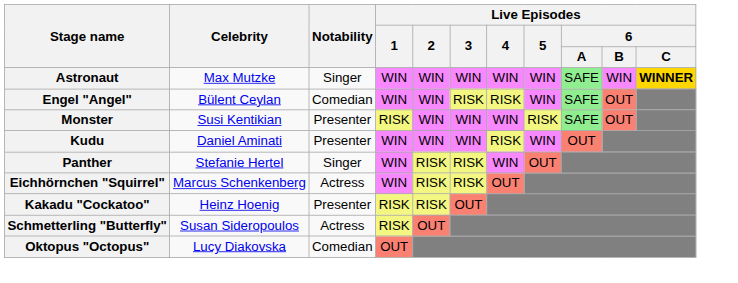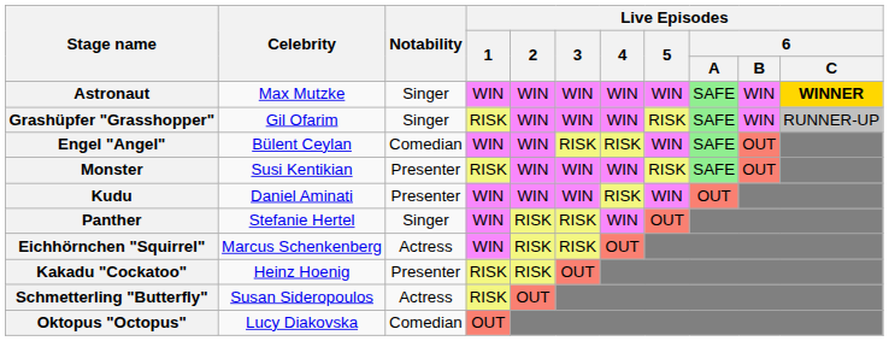 <table class="wikitable" style="text-align:center; ">
 <tr>
 <th rowspan="3">Stage name</th>
 <th rowspan="3">Celebrity</th>
 <th rowspan="3">Notability</th>
 <th colspan="8">Live Episodes</th>
 </tr>
 <tr>
 <th rowspan="2">1</th>
 <th rowspan="2">2</th>
 <th rowspan="2">3</th>
 <th rowspan="2">4</th>
 <th rowspan="2">5</th>
 <th colspan="3">6</th>
 </tr>
 <tr>
 <th>A</th>
 <th>B</th>
 <th>C</th>
 </tr>
 <tr>
 <th>Astronaut</th>
 <td><a href='#'>Max Mutzke</a></td>
 <td>Singer</td>
 <td bgcolor="#F888FD">WIN</td>
 <td bgcolor="#F888FD">WIN</td>
 <td bgcolor="#F888FD">WIN</td>
 <td bgcolor="#F888FD">WIN</td>
 <td bgcolor="#F888FD">WIN</td>
 <td bgcolor=lightgreen>SAFE</td>
 <td bgcolor="#F888FD">WIN</td>
 <td bgcolor=gold><strong>WINNER</strong></td>
+</tr>
+<tr>
+<th>Grashüpfer "Grasshopper"</th>
+<td><a href='#'>Gil Ofarim</a></td>
+<td>Singer</td>
+<td bgcolor="#F3F781">RISK</td>
+<td bgcolor="#F888FD">WIN</td>
+<td bgcolor="#F888FD">WIN</td>
+<td bgcolor="#F888FD">WIN</td>
+<td bgcolor="#F3F781">RISK</td>
+<td bgcolor=lightgreen>SAFE</td>
+<td bgcolor="#F888FD">WIN</td>
+<td bgcolor=silver>RUNNER-UP</td>
 </tr>
 <tr>
 <th>Engel "Angel"</th>
 <td><a href='#'>Bülent Ceylan</a></td>
 <td>Comedian</td>
 <td bgcolor="#F888FD">WIN</td>
 <td bgcolor="#F888FD">WIN</td>
 <td bgcolor="#F3F781">RISK</td>
 <td bgcolor="#F3F781">RISK</td>
 <td bgcolor="#F888FD">WIN</td>
 <td bgcolor=lightgreen>SAFE</td>
 <td bgcolor=salmon>OUT</td>
 <td bgcolor=grey></td>
 </tr>
 <tr>
 <th>Monster</th>
 <td><a href='#'>Susi Kentikian</a></td>
 <td>Presenter</td>
 <td bgcolor="#F3F781">RISK</td>
 <td bgcolor="#F888FD">WIN</td>
 <td bgcolor="#F888FD">WIN</td>
 <td bgcolor="#F888FD">WIN</td>
 <td bgcolor="#F3F781">RISK</td>
 <td bgcolor=lightgreen>SAFE</td>
 <td bgcolor=salmon>OUT</td>
 <td colspan="1" bgcolor=grey></td>
 </tr>
 <tr>
 <th>Kudu</th>
 <td><a href='#'>Daniel Aminati</a></td>
 <td>Presenter</td>
 <td bgcolor="#F888FD">WIN</td>
 <td bgcolor="#F888FD">WIN</td>
 <td bgcolor="#F888FD">WIN</td>
 <td bgcolor="#F3F781">RISK</td>
 <td bgcolor="#F888FD">WIN</td>
 <td bgcolor=salmon>OUT</td>
 <td colspan="2" bgcolor=grey></td>
 </tr>
 <tr>
 <th>Panther</th>
 <td><a href='#'>Stefanie Hertel</a></td>
 <td>Singer</td>
 <td bgcolor="#F888FD">WIN</td>
 <td bgcolor="#F3F781">RISK</td>
 <td bgcolor="#F3F781">RISK</td>
 <td bgcolor="#F888FD">WIN</td>
 <td bgcolor=salmon>OUT</td>
 <td colspan="3" bgcolor=grey></td>
 </tr>
 <tr>
 <th>Eichhörnchen "Squirrel"</th>
 <td><a href='#'>Marcus Schenkenberg</a></td>
 <td>Actress</td>
 <td bgcolor="#F888FD">WIN</td>
 <td bgcolor="#F3F781">RISK</td>
 <td bgcolor="#F3F781">RISK</td>
 <td bgcolor=salmon>OUT</td>
 <td colspan="4" bgcolor=grey></td>
 </tr>
 <tr>
 <th>Kakadu "Cockatoo"</th>
 <td><a href='#'>Heinz Hoenig</a></td>
 <td>Presenter</td>
 <td bgcolor="#F3F781">RISK</td>
 <td bgcolor="#F3F781">RISK</td>
 <td bgcolor=salmon>OUT</td>
 <td colspan="5" bgcolor=grey></td>
 </tr>
 <tr>
 <th>Schmetterling "Butterfly"</th>
 <td><a href='#'>Susan Sideropoulos</a></td>
 <td>Actress</td>
 <td bgcolor="#F3F781">RISK</td>
 <td bgcolor=salmon>OUT</td>
 <td colspan="6" bgcolor=grey></td>
 </tr>
 <tr>
 <th>Oktopus "Octopus"</th>
 <td><a href='#'>Lucy Diakovska</a></td>
 <td>Comedian</td>
 <td bgcolor=salmon>OUT</td>
 <td colspan="7" bgcolor=grey></td>
 </tr>
 </table>
